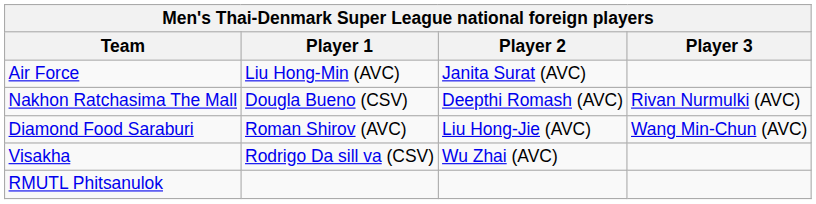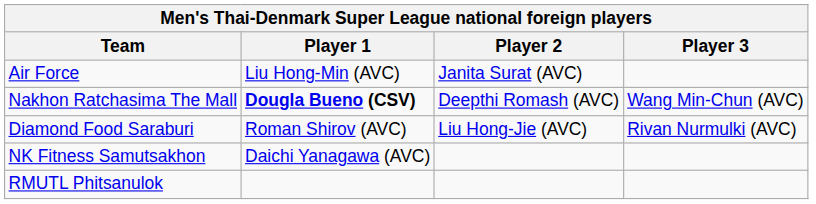 <table class="wikitable sortable">
 <tr>
 <th colspan=4>Men's Thai-Denmark Super League national foreign players</th>
 </tr>
 <tr>
 <th>Team</th>
 <th>Player 1</th>
 <th>Player 2</th>
 <th>Player 3</th>
 </tr>
 <tr>
 <td><a href='#'>Air Force</a></td>
 <td> <a href='#'>Liu Hong-Min</a> (AVC)</td>
 <td> <a href='#'>Janita Surat</a> (AVC)</td>
 <td></td>
 </tr>
 <tr>
 <td><a href='#'>Nakhon Ratchasima The Mall</a></td>
-<td> <a href='#'>Dougla Bueno</a> (CSV)</td>
+<td><strong> <a href='#'>Dougla Bueno</a> (CSV)</strong></td>
 <td> <a href='#'>Deepthi Romash</a> (AVC)</td>
-<td> <a href='#'>Rivan Nurmulki</a> (AVC)</td>
+<td> <a href='#'>Wang Min-Chun</a> (AVC)</td>
 </tr>
 <tr>
 <td><a href='#'>Diamond Food Saraburi</a></td>
 <td> <a href='#'>Roman Shirov</a> (AVC)</td>
 <td> <a href='#'>Liu Hong-Jie</a> (AVC)</td>
-<td> <a href='#'>Wang Min-Chun</a> (AVC)</td>
+<td> <a href='#'>Rivan Nurmulki</a> (AVC)</td>
 </tr>
 <tr>
-<td><a href='#'>Visakha</a></td>
-<td> <a href='#'>Rodrigo Da sill va</a> (CSV)</td>
-<td> <a href='#'>Wu Zhai</a> (AVC)</td>
+<td><a href='#'>NK Fitness Samutsakhon</a></td>
+<td> <a href='#'>Daichi Yanagawa</a> (AVC)</td>
+<td></td>
 <td></td>
 </tr>
 <tr>
 <td><a href='#'>RMUTL Phitsanulok</a></td>
 <td></td>
 <td></td>
 <td></td>
 </tr>
 </table>
